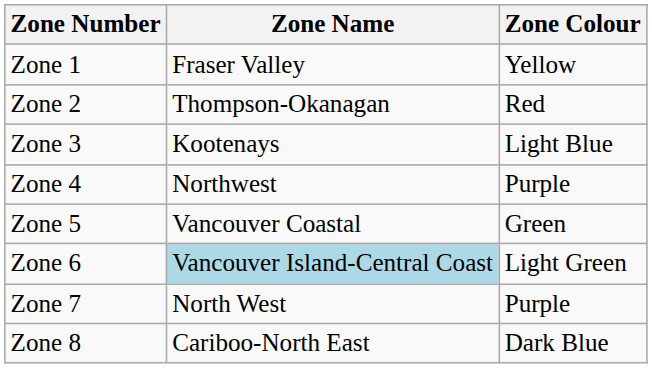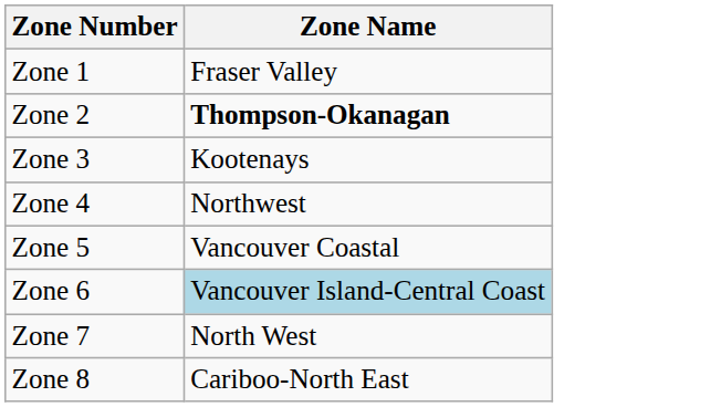 <table class="wikitable">
 <tr>
 <th>Zone Number</th>
 <th>Zone Name</th>
-<th>Zone Colour</th>
 </tr>
 <tr>
 <td>Zone 1</td>
 <td>Fraser Valley</td>
-<td>Yellow</td>
 </tr>
 <tr>
 <td>Zone 2</td>
-<td>Thompson-Okanagan</td>
-<td>Red</td>
+<td><strong>Thompson-Okanagan</strong></td>
 </tr>
 <tr>
 <td>Zone 3</td>
 <td>Kootenays</td>
-<td>Light Blue</td>
 </tr>
 <tr>
 <td>Zone 4</td>
 <td>Northwest</td>
-<td>Purple</td>
 </tr>
 <tr>
 <td>Zone 5</td>
 <td>Vancouver Coastal</td>
-<td>Green</td>
 </tr>
 <tr>
 <td>Zone 6</td>
 <td style="background: lightblue;">Vancouver Island-Central Coast</td>
-<td>Light Green</td>
 </tr>
 <tr>
 <td>Zone 7</td>
 <td>North West</td>
-<td>Purple</td>
 </tr>
 <tr>
 <td>Zone 8</td>
 <td>Cariboo-North East</td>
-<td>Dark Blue</td>
 </tr>
 </table>
